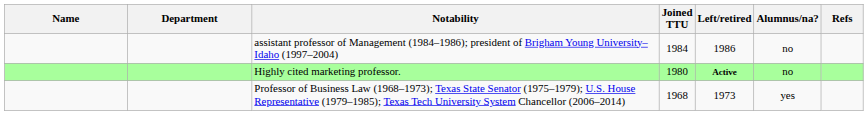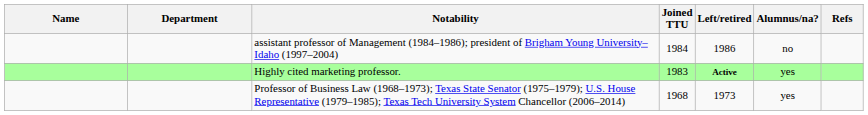 <table class="wikitable sortable" style="width:100%">
 <tr>
 <th width="15%">Name</th>
 <th width="15%">Department</th>
 <th width="50%">Notability</th>
 <th width="*">Joined TTU</th>
 <th width="*">Left/retired</th>
 <th width="*">Alumnus/na?</th>
 <th width="5%" class="unsortable">Refs</th>
 </tr>
 <tr>
 <td></td>
 <td></td>
 <td>assistant professor of Management (1984–1986); president of <a href='#'>Brigham Young University–Idaho</a> (1997–2004)</td>
 <td align="center">1984</td>
 <td align="center">1986</td>
 <td align="center">no</td>
 <td align="center"></td>
 </tr>
 <tr bgcolor="#A8FF9C">
 <td></td>
 <td></td>
 <td>Highly cited marketing professor.</td>
-<td align="center">1980</td>
+<td align="center">1983</td>
 <td align="center"><strong><small>Active</small></strong></td>
-<td align="center">no</td>
+<td align="center">yes</td>
 <td align="center"></td>
 </tr>
 <tr>
 <td></td>
 <td></td>
 <td>Professor of Business Law (1968–1973); <a href='#'>Texas State Senator</a> (1975–1979); <a href='#'>U.S. House Representative</a> (1979–1985); <a href='#'>Texas Tech University System</a> Chancellor (2006–2014)</td>
 <td align="center">1968</td>
 <td align="center">1973</td>
 <td align="center">yes</td>
 <td align="center"></td>
 </tr>
 </table>
